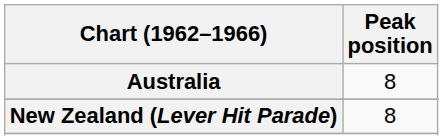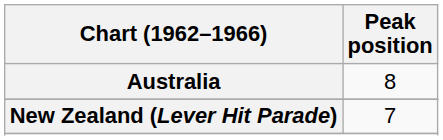 <table class="wikitable sortable plainrowheaders" style="text-align:center">
 <tr>
 <th scope="col">Chart (1962–1966)</th>
 <th scope="col">Peak<br>position</th>
 </tr>
 <tr>
 <th scope="row">Australia</th>
 <td>8</td>
 </tr>
 <tr>
 </tr>
 <tr>
 </tr>
 <tr>
 <th scope="row">New Zealand (<em>Lever Hit Parade</em>)</th>
-<td>8</td>
+<td>7</td>
 </tr>
 <tr>
 </tr>
 <tr>
 </tr>
 <tr>
 </tr>
 </table>
